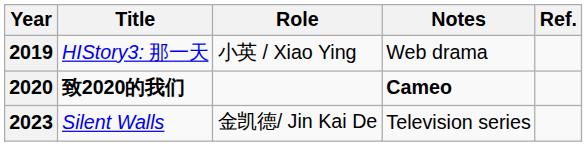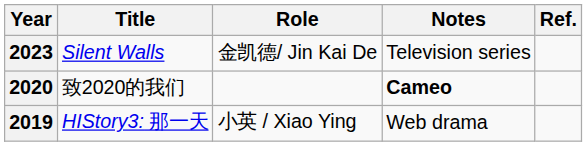 <table class="wikitable sortable">
 <tr>
 <th>Year</th>
 <th>Title</th>
 <th>Role</th>
 <th>Notes</th>
 <th><abbr>Ref.</abbr></th>
 </tr>
 <tr>
+<th>2023</th>
+<td><em><a href='#'>Silent Walls</a></em></td>
+<td>金凯德/ Jin Kai De</td>
+<td>Television series</td>
+<td></td>
+</tr>
+<tr>
+<th>2020</th>
+<td>致2020的我们</td>
+<td></td>
+<td><strong>Cameo</strong></td>
+<td></td>
+</tr>
+<tr>
 <th>2019</th>
 <td><a href='#'><em>HIStory3:</em> 那一天</a></td>
 <td>小英 / Xiao Ying</td>
 <td>Web drama</td>
 <td></td>
 </tr>
-<tr>
-<th>2020</th>
-<td><strong>致2020的我们</strong></td>
-<td></td>
-<td><strong>Cameo</strong></td>
-<td></td>
-</tr>
-<tr>
-<th>2023</th>
-<td><em><a href='#'>Silent Walls</a></em></td>
-<td>金凯德/ Jin Kai De</td>
-<td>Television series</td>
-<td></td>
-</tr>
 </table>
